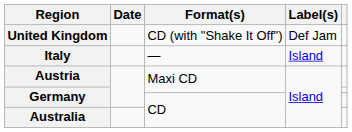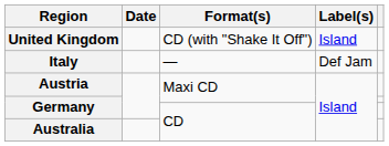 <table class="wikitable plainrowheaders">
 <tr>
 <th scope="col">Region</th>
 <th scope="col">Date</th>
 <th scope="col">Format(s)</th>
 <th scope="col">Label(s)</th>
 <th scope="col"></th>
 </tr>
 <tr>
 <th scope="row">United Kingdom</th>
 <td></td>
 <td>CD (with "Shake It Off")</td>
-<td>Def Jam</td>
+<td><a href='#'>Island</a></td>
 <td></td>
 </tr>
 <tr>
 <th scope="row">Italy</th>
 <td></td>
 <td>—</td>
-<td><a href='#'>Island</a></td>
+<td>Def Jam</td>
 <td></td>
 </tr>
 <tr>
 <th scope="row">Austria</th>
 <td rowspan="3"></td>
 <td rowspan="2">Maxi CD</td>
 <td rowspan="4"><a href='#'>Island</a></td>
 <td></td>
 </tr>
 <tr>
 <th scope="row" rowspan="2">Germany</th>
 <td></td>
 </tr>
 <tr>
 <td rowspan="2">CD</td>
 <td></td>
 </tr>
 <tr>
 <th scope="row">Australia</th>
 <td></td>
 <td></td>
 </tr>
 </table>
